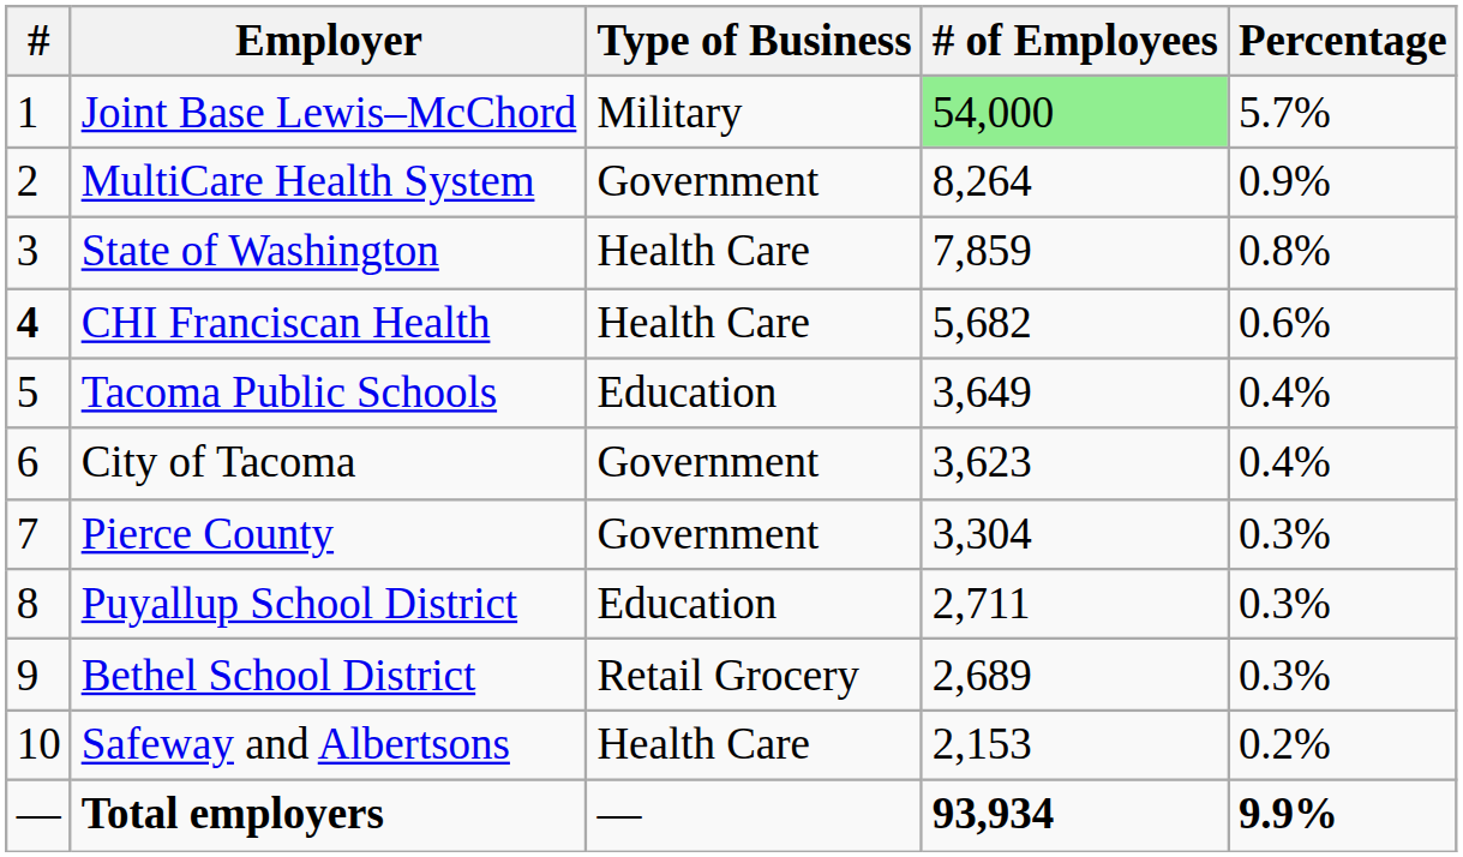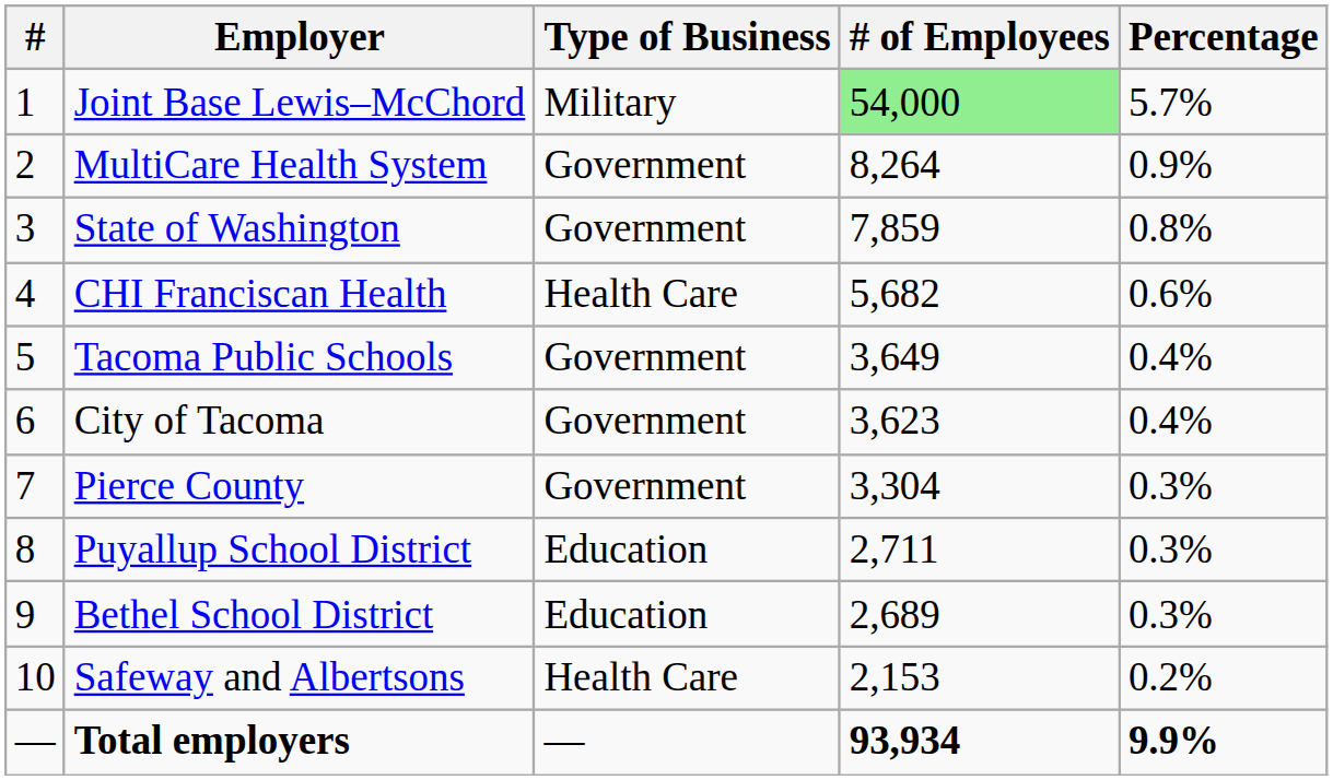 <table class="wikitable">
 <tr>
 <th>#</th>
 <th>Employer</th>
 <th>Type of Business</th>
 <th># of Employees</th>
 <th>Percentage</th>
 </tr>
 <tr>
 <td>1</td>
 <td><a href='#'>Joint Base Lewis–McChord</a></td>
 <td>Military</td>
 <td style="background: lightgreen;">54,000</td>
 <td>5.7%</td>
 </tr>
 <tr>
 <td>2</td>
 <td><a href='#'>MultiCare Health System</a></td>
 <td>Government</td>
 <td>8,264</td>
 <td>0.9%</td>
 </tr>
 <tr>
 <td>3</td>
 <td><a href='#'>State of Washington</a></td>
-<td>Health Care</td>
+<td>Government</td>
 <td>7,859</td>
 <td>0.8%</td>
 </tr>
 <tr>
-<td><strong>4</strong></td>
+<td>4</td>
 <td><a href='#'>CHI Franciscan Health</a></td>
 <td>Health Care</td>
 <td>5,682</td>
 <td>0.6%</td>
 </tr>
 <tr>
 <td>5</td>
 <td><a href='#'>Tacoma Public Schools</a></td>
-<td>Education</td>
+<td>Government</td>
 <td>3,649</td>
 <td>0.4%</td>
 </tr>
 <tr>
 <td>6</td>
 <td>City of Tacoma</td>
 <td>Government</td>
 <td>3,623</td>
 <td>0.4%</td>
 </tr>
 <tr>
 <td>7</td>
 <td><a href='#'>Pierce County</a></td>
 <td>Government</td>
 <td>3,304</td>
 <td>0.3%</td>
 </tr>
 <tr>
 <td>8</td>
 <td><a href='#'>Puyallup School District</a></td>
 <td>Education</td>
 <td>2,711</td>
 <td>0.3%</td>
 </tr>
 <tr>
 <td>9</td>
 <td><a href='#'>Bethel School District</a></td>
-<td>Retail Grocery</td>
+<td>Education</td>
 <td>2,689</td>
 <td>0.3%</td>
 </tr>
 <tr>
 <td>10</td>
 <td><a href='#'>Safeway</a> and <a href='#'>Albertsons</a></td>
 <td>Health Care</td>
 <td>2,153</td>
 <td>0.2%</td>
 </tr>
 <tr>
 <td>—</td>
 <td><strong>Total employers</strong></td>
 <td>—</td>
 <td><strong>93,934</strong></td>
 <td><strong>9.9%</strong></td>
 </tr>
 </table>
